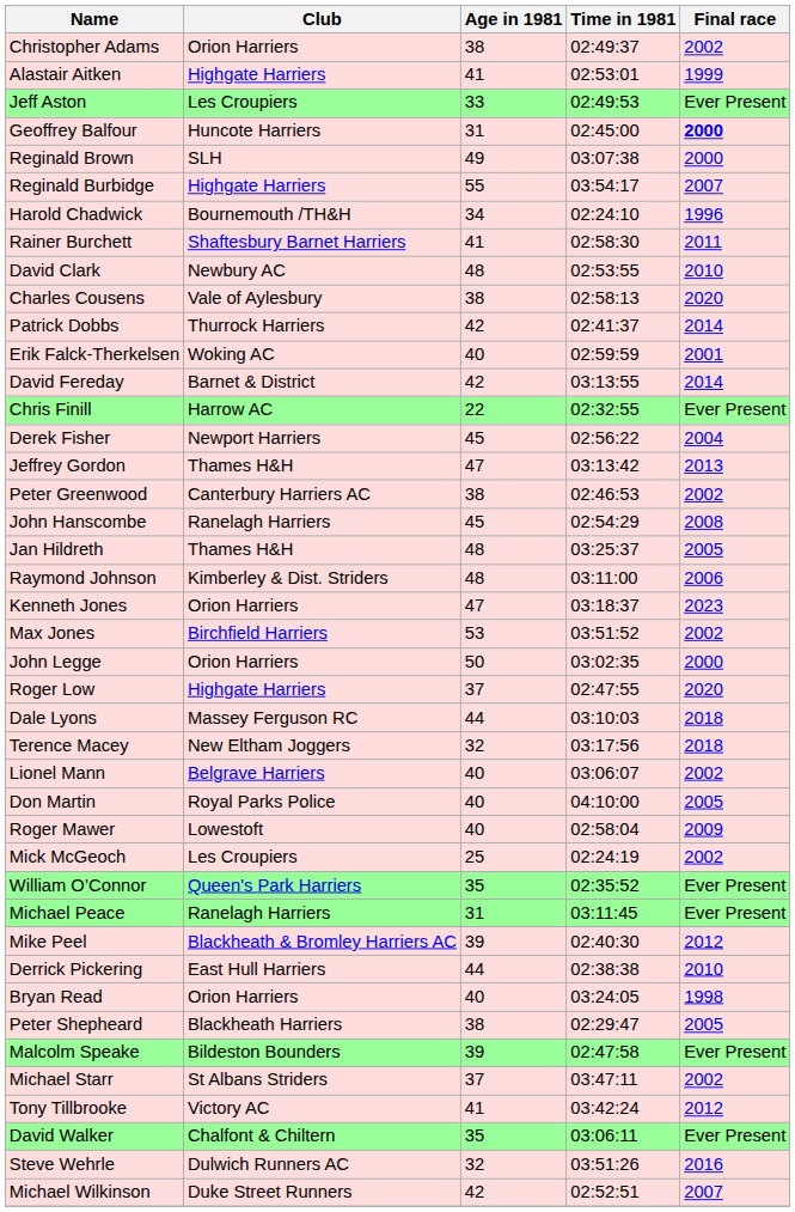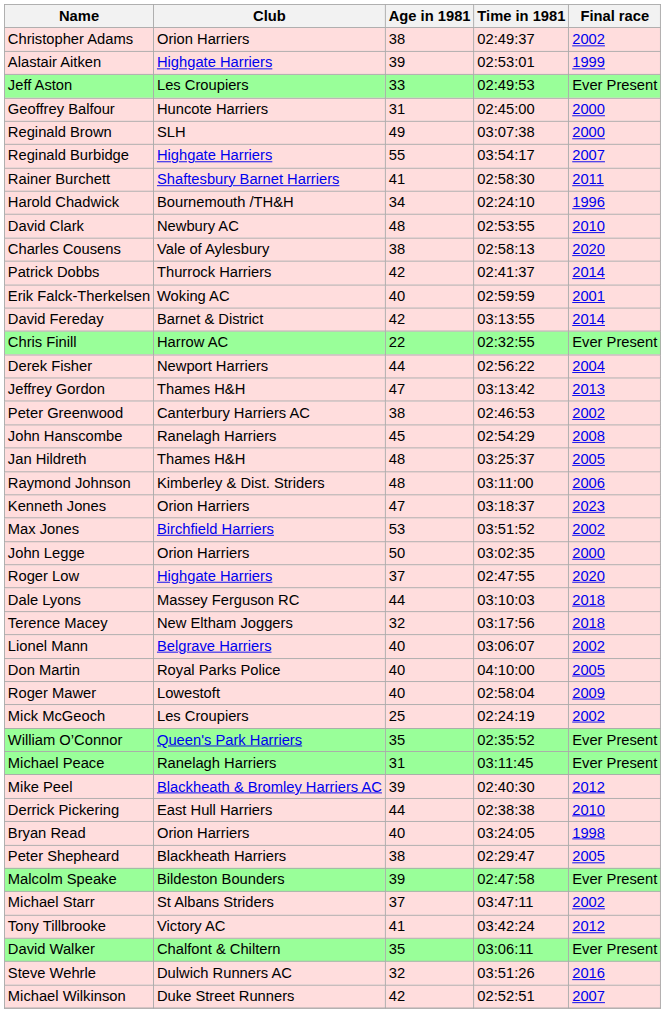 <table class="wikitable sortable">
 <tr>
 <th>Name</th>
 <th>Club</th>
 <th>Age in 1981</th>
 <th>Time in 1981</th>
 <th>Final race</th>
 </tr>
 <tr style="background: #FDD">
 <td>Christopher Adams</td>
 <td>Orion Harriers</td>
 <td>38</td>
 <td>02:49:37</td>
 <td><a href='#'>2002</a></td>
 </tr>
 <tr style="background: #FDD">
 <td>Alastair Aitken</td>
 <td><a href='#'>Highgate Harriers</a></td>
-<td>41</td>
+<td>39</td>
 <td>02:53:01</td>
 <td><a href='#'>1999</a></td>
 </tr>
 <tr style="background: #99FF99">
 <td>Jeff Aston</td>
 <td>Les Croupiers</td>
 <td>33</td>
 <td>02:49:53</td>
 <td>Ever Present</td>
 </tr>
 <tr style="background: #FDD">
 <td>Geoffrey Balfour</td>
 <td>Huncote Harriers</td>
 <td>31</td>
 <td>02:45:00</td>
-<td><strong><a href='#'>2000</a></strong></td>
+<td><a href='#'>2000</a></td>
 </tr>
 <tr style="background: #FDD">
 <td>Reginald Brown</td>
 <td>SLH</td>
 <td>49</td>
 <td>03:07:38</td>
 <td><a href='#'>2000</a></td>
 </tr>
 <tr style="background: #FDD">
 <td>Reginald Burbidge</td>
 <td><a href='#'>Highgate Harriers</a></td>
 <td>55</td>
 <td>03:54:17</td>
 <td><a href='#'>2007</a></td>
 </tr>
 <tr style="background: #FDD">
+<td>Rainer Burchett</td>
+<td><a href='#'>Shaftesbury Barnet Harriers</a></td>
+<td>41</td>
+<td>02:58:30</td>
+<td><a href='#'>2011</a></td>
+</tr>
+<tr style="background: #FDD">
 <td>Harold Chadwick</td>
 <td>Bournemouth /TH&H</td>
 <td>34</td>
 <td>02:24:10</td>
 <td><a href='#'>1996</a></td>
-</tr>
-<tr style="background: #FDD">
-<td>Rainer Burchett</td>
-<td><a href='#'>Shaftesbury Barnet Harriers</a></td>
-<td>41</td>
-<td>02:58:30</td>
-<td><a href='#'>2011</a></td>
 </tr>
 <tr style="background: #FDD">
 <td>David Clark</td>
 <td>Newbury AC</td>
 <td>48</td>
 <td>02:53:55</td>
 <td><a href='#'>2010</a></td>
 </tr>
 <tr style="background: #FDD">
 <td>Charles Cousens</td>
 <td>Vale of Aylesbury</td>
 <td>38</td>
 <td>02:58:13</td>
 <td><a href='#'>2020</a></td>
 </tr>
 <tr style="background: #FDD">
 <td>Patrick Dobbs</td>
 <td>Thurrock Harriers</td>
 <td>42</td>
 <td>02:41:37</td>
 <td><a href='#'>2014</a></td>
 </tr>
 <tr style="background: #FDD">
 <td>Erik Falck-Therkelsen</td>
 <td>Woking AC</td>
 <td>40</td>
 <td>02:59:59</td>
 <td><a href='#'>2001</a></td>
 </tr>
 <tr style="background: #FDD">
 <td>David Fereday</td>
 <td>Barnet & District</td>
 <td>42</td>
 <td>03:13:55</td>
 <td><a href='#'>2014</a></td>
 </tr>
 <tr style="background: #99FF99">
 <td>Chris Finill</td>
 <td>Harrow AC</td>
 <td>22</td>
 <td>02:32:55</td>
 <td>Ever Present</td>
 </tr>
 <tr style="background: #FDD">
 <td>Derek Fisher</td>
 <td>Newport Harriers</td>
-<td>45</td>
+<td>44</td>
 <td>02:56:22</td>
 <td><a href='#'>2004</a></td>
 </tr>
 <tr style="background: #FDD">
 <td>Jeffrey Gordon</td>
 <td>Thames H&H</td>
 <td>47</td>
 <td>03:13:42</td>
 <td><a href='#'>2013</a></td>
 </tr>
 <tr style="background: #FDD">
 <td>Peter Greenwood</td>
 <td>Canterbury Harriers AC</td>
 <td>38</td>
 <td>02:46:53</td>
 <td><a href='#'>2002</a></td>
 </tr>
 <tr style="background: #FDD">
 <td>John Hanscombe</td>
 <td>Ranelagh Harriers</td>
 <td>45</td>
 <td>02:54:29</td>
 <td><a href='#'>2008</a></td>
 </tr>
 <tr style="background: #FDD">
 <td>Jan Hildreth</td>
 <td>Thames H&H</td>
 <td>48</td>
 <td>03:25:37</td>
 <td><a href='#'>2005</a></td>
 </tr>
 <tr style="background: #FDD">
 <td>Raymond Johnson</td>
 <td>Kimberley & Dist. Striders</td>
 <td>48</td>
 <td>03:11:00</td>
 <td><a href='#'>2006</a></td>
 </tr>
 <tr style="background: #FDD">
 <td>Kenneth Jones</td>
 <td>Orion Harriers</td>
 <td>47</td>
 <td>03:18:37</td>
 <td><a href='#'>2023</a></td>
 </tr>
 <tr style="background: #FDD">
 <td>Max Jones</td>
 <td><a href='#'>Birchfield Harriers</a></td>
 <td>53</td>
 <td>03:51:52</td>
 <td><a href='#'>2002</a></td>
 </tr>
 <tr style="background: #FDD">
 <td>John Legge</td>
 <td>Orion Harriers</td>
 <td>50</td>
 <td>03:02:35</td>
 <td><a href='#'>2000</a></td>
 </tr>
 <tr style="background: #FDD">
 <td>Roger Low</td>
 <td><a href='#'>Highgate Harriers</a></td>
 <td>37</td>
 <td>02:47:55</td>
 <td><a href='#'>2020</a></td>
 </tr>
 <tr style="background: #FDD">
 <td>Dale Lyons</td>
 <td>Massey Ferguson RC</td>
 <td>44</td>
 <td>03:10:03</td>
 <td><a href='#'>2018</a></td>
 </tr>
 <tr style="background: #FDD">
 <td>Terence Macey</td>
 <td>New Eltham Joggers</td>
 <td>32</td>
 <td>03:17:56</td>
 <td><a href='#'>2018</a></td>
 </tr>
 <tr style="background: #FDD">
 <td>Lionel Mann</td>
 <td><a href='#'>Belgrave Harriers</a></td>
 <td>40</td>
 <td>03:06:07</td>
 <td><a href='#'>2002</a></td>
 </tr>
 <tr style="background: #FDD">
 <td>Don Martin</td>
 <td>Royal Parks Police</td>
 <td>40</td>
 <td>04:10:00</td>
 <td><a href='#'>2005</a></td>
 </tr>
 <tr style="background: #FDD">
 <td>Roger Mawer</td>
 <td>Lowestoft</td>
 <td>40</td>
 <td>02:58:04</td>
 <td><a href='#'>2009</a></td>
 </tr>
 <tr style="background: #FDD">
 <td>Mick McGeoch</td>
 <td>Les Croupiers</td>
 <td>25</td>
 <td>02:24:19</td>
 <td><a href='#'>2002</a></td>
 </tr>
 <tr style="background: #99FF99">
 <td>William O’Connor</td>
 <td><a href='#'>Queen's Park Harriers</a></td>
 <td>35</td>
 <td>02:35:52</td>
 <td>Ever Present</td>
 </tr>
 <tr style="background: #99FF99">
 <td>Michael Peace</td>
 <td>Ranelagh Harriers</td>
 <td>31</td>
 <td>03:11:45</td>
 <td>Ever Present</td>
 </tr>
 <tr style="background: #FDD">
 <td>Mike Peel</td>
 <td><a href='#'>Blackheath & Bromley Harriers AC</a></td>
 <td>39</td>
 <td>02:40:30</td>
 <td><a href='#'>2012</a></td>
 </tr>
 <tr style="background: #FDD">
 <td>Derrick Pickering</td>
 <td>East Hull Harriers</td>
 <td>44</td>
 <td>02:38:38</td>
 <td><a href='#'>2010</a></td>
 </tr>
 <tr style="background: #FDD">
 <td>Bryan Read</td>
 <td>Orion Harriers</td>
 <td>40</td>
 <td>03:24:05</td>
 <td><a href='#'>1998</a></td>
 </tr>
 <tr style="background: #FDD">
 <td>Peter Shepheard</td>
 <td>Blackheath Harriers</td>
 <td>38</td>
 <td>02:29:47</td>
 <td><a href='#'>2005</a></td>
 </tr>
 <tr style="background: #99FF99">
 <td>Malcolm Speake</td>
 <td>Bildeston Bounders</td>
 <td>39</td>
 <td>02:47:58</td>
 <td>Ever Present</td>
 </tr>
 <tr style="background: #FDD">
 <td>Michael Starr</td>
 <td>St Albans Striders</td>
 <td>37</td>
 <td>03:47:11</td>
 <td><a href='#'>2002</a></td>
 </tr>
 <tr style="background: #FDD">
 <td>Tony Tillbrooke</td>
 <td>Victory AC</td>
 <td>41</td>
 <td>03:42:24</td>
 <td><a href='#'>2012</a></td>
 </tr>
 <tr style="background: #99FF99">
 <td>David Walker</td>
 <td>Chalfont & Chiltern</td>
 <td>35</td>
 <td>03:06:11</td>
 <td>Ever Present</td>
 </tr>
 <tr style="background: #FDD">
 <td>Steve Wehrle</td>
 <td>Dulwich Runners AC</td>
 <td>32</td>
 <td>03:51:26</td>
 <td><a href='#'>2016</a></td>
 </tr>
 <tr style="background: #FDD">
 <td>Michael Wilkinson</td>
 <td>Duke Street Runners</td>
 <td>42</td>
 <td>02:52:51</td>
 <td><a href='#'>2007</a></td>
 </tr>
 <tr>
 </tr>
 </table>
